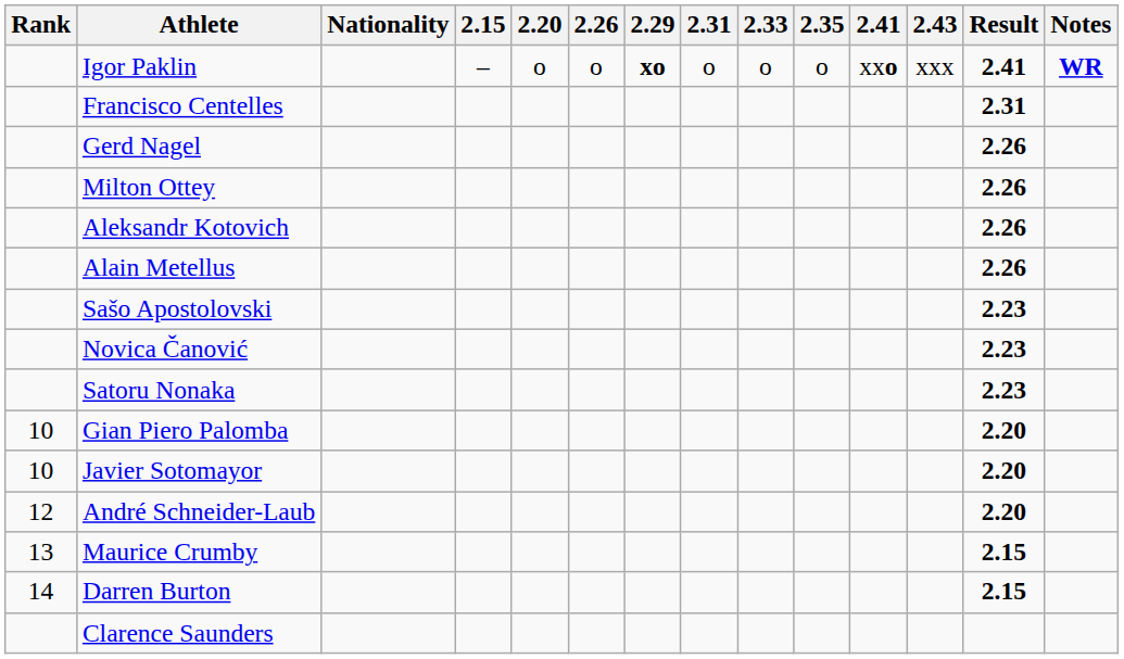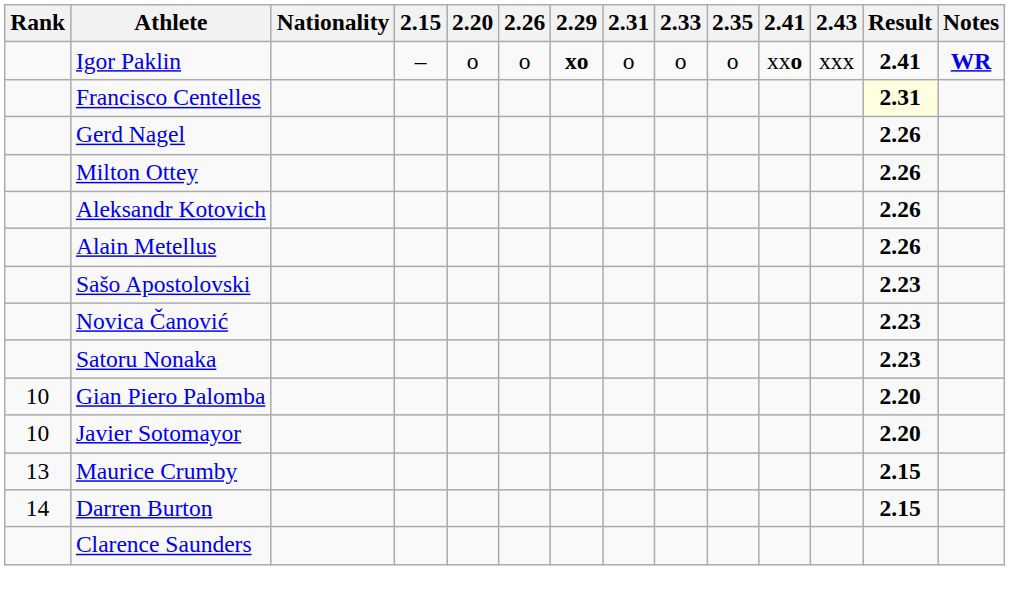 <table class="wikitable sortable" style="text-align:center">
 <tr>
 <th>Rank</th>
 <th>Athlete</th>
 <th>Nationality</th>
 <th>2.15</th>
 <th>2.20</th>
 <th>2.26</th>
 <th>2.29</th>
 <th>2.31</th>
 <th>2.33</th>
 <th>2.35</th>
 <th>2.41</th>
 <th>2.43</th>
 <th>Result</th>
 <th>Notes</th>
 </tr>
 <tr>
 <td></td>
 <td align=left><a href='#'>Igor Paklin</a></td>
 <td align=left></td>
 <td>–</td>
 <td>o</td>
 <td>o</td>
 <td><strong>xo</strong></td>
 <td>o</td>
 <td>o</td>
 <td>o</td>
 <td>xx<strong>o</strong></td>
 <td>xxx</td>
 <td><strong>2.41</strong></td>
 <td><strong><a href='#'>WR</a></strong></td>
 </tr>
 <tr>
 <td></td>
 <td align=left><a href='#'>Francisco Centelles</a></td>
 <td align=left></td>
 <td></td>
 <td></td>
 <td></td>
 <td></td>
 <td></td>
 <td></td>
 <td></td>
 <td></td>
 <td></td>
-<td><strong>2.31</strong></td>
+<td style="background: lightyellow;"><strong>2.31</strong></td>
 <td></td>
 </tr>
 <tr>
 <td></td>
 <td align=left><a href='#'>Gerd Nagel</a></td>
 <td align=left></td>
 <td></td>
 <td></td>
 <td></td>
 <td></td>
 <td></td>
 <td></td>
 <td></td>
 <td></td>
 <td></td>
 <td><strong>2.26</strong></td>
 <td></td>
 </tr>
 <tr>
 <td></td>
 <td align=left><a href='#'>Milton Ottey</a></td>
 <td align=left></td>
 <td></td>
 <td></td>
 <td></td>
 <td></td>
 <td></td>
 <td></td>
 <td></td>
 <td></td>
 <td></td>
 <td><strong>2.26</strong></td>
 <td></td>
 </tr>
 <tr>
 <td></td>
 <td align=left><a href='#'>Aleksandr Kotovich</a></td>
 <td align=left></td>
 <td></td>
 <td></td>
 <td></td>
 <td></td>
 <td></td>
 <td></td>
 <td></td>
 <td></td>
 <td></td>
 <td><strong>2.26</strong></td>
 <td></td>
 </tr>
 <tr>
 <td></td>
 <td align=left><a href='#'>Alain Metellus</a></td>
 <td align=left></td>
 <td></td>
 <td></td>
 <td></td>
 <td></td>
 <td></td>
 <td></td>
 <td></td>
 <td></td>
 <td></td>
 <td><strong>2.26</strong></td>
 <td></td>
 </tr>
 <tr>
 <td></td>
 <td align=left><a href='#'>Sašo Apostolovski</a></td>
 <td align=left></td>
 <td></td>
 <td></td>
 <td></td>
 <td></td>
 <td></td>
 <td></td>
 <td></td>
 <td></td>
 <td></td>
 <td><strong>2.23</strong></td>
 <td></td>
 </tr>
 <tr>
 <td></td>
 <td align=left><a href='#'>Novica Čanović</a></td>
 <td align=left></td>
 <td></td>
 <td></td>
 <td></td>
 <td></td>
 <td></td>
 <td></td>
 <td></td>
 <td></td>
 <td></td>
 <td><strong>2.23</strong></td>
 <td></td>
 </tr>
 <tr>
 <td></td>
 <td align=left><a href='#'>Satoru Nonaka</a></td>
 <td align=left></td>
 <td></td>
 <td></td>
 <td></td>
 <td></td>
 <td></td>
 <td></td>
 <td></td>
 <td></td>
 <td></td>
 <td><strong>2.23</strong></td>
 <td></td>
 </tr>
 <tr>
 <td>10</td>
 <td align=left><a href='#'>Gian Piero Palomba</a></td>
 <td align=left></td>
 <td></td>
 <td></td>
 <td></td>
 <td></td>
 <td></td>
 <td></td>
 <td></td>
 <td></td>
 <td></td>
 <td><strong>2.20</strong></td>
 <td></td>
 </tr>
 <tr>
 <td>10</td>
 <td align=left><a href='#'>Javier Sotomayor</a></td>
 <td align=left></td>
 <td></td>
 <td></td>
 <td></td>
 <td></td>
 <td></td>
 <td></td>
 <td></td>
 <td></td>
 <td></td>
 <td><strong>2.20</strong></td>
 <td></td>
 </tr>
 <tr>
-<td>12</td>
-<td align=left><a href='#'>André Schneider-Laub</a></td>
-<td align=left></td>
-<td></td>
-<td></td>
-<td></td>
-<td></td>
-<td></td>
-<td></td>
-<td></td>
-<td></td>
-<td></td>
-<td><strong>2.20</strong></td>
-<td></td>
-</tr>
-<tr>
 <td>13</td>
 <td align=left><a href='#'>Maurice Crumby</a></td>
 <td align=left></td>
 <td></td>
 <td></td>
 <td></td>
 <td></td>
 <td></td>
 <td></td>
 <td></td>
 <td></td>
 <td></td>
 <td><strong>2.15</strong></td>
 <td></td>
 </tr>
 <tr>
 <td>14</td>
 <td align=left><a href='#'>Darren Burton</a></td>
 <td align=left></td>
 <td></td>
 <td></td>
 <td></td>
 <td></td>
 <td></td>
 <td></td>
 <td></td>
 <td></td>
 <td></td>
 <td><strong>2.15</strong></td>
 <td></td>
 </tr>
 <tr>
 <td></td>
 <td align=left><a href='#'>Clarence Saunders</a></td>
 <td align=left></td>
 <td></td>
 <td></td>
 <td></td>
 <td></td>
 <td></td>
 <td></td>
 <td></td>
 <td></td>
 <td></td>
 <td><strong></strong></td>
 <td></td>
 </tr>
 </table>
